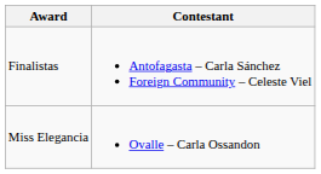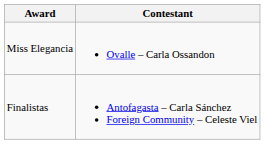 <table class="wikitable sortable" style="font-size: 95%;">
 <tr>
 <th>Award</th>
 <th>Contestant</th>
 </tr>
 <tr>
+<td>Miss Elegancia</td>
+<td><br><ul><li><a href='#'>Ovalle</a> – Carla Ossandon</li></ul></td>
+</tr>
+<tr>
 <td>Finalistas</td>
 <td><br><ul><li><a href='#'>Antofagasta</a> – Carla Sánchez</li><li><a href='#'>Foreign Community</a> – Celeste Viel</li></ul></td>
 </tr>
-<tr>
-<td>Miss Elegancia</td>
-<td><br><ul><li><a href='#'>Ovalle</a> – Carla Ossandon</li></ul></td>
-</tr>
 </table>
